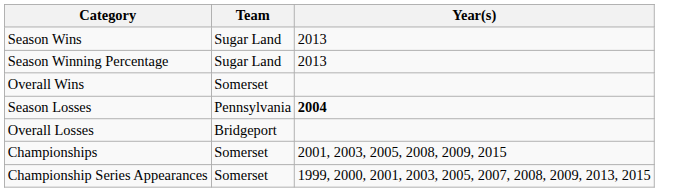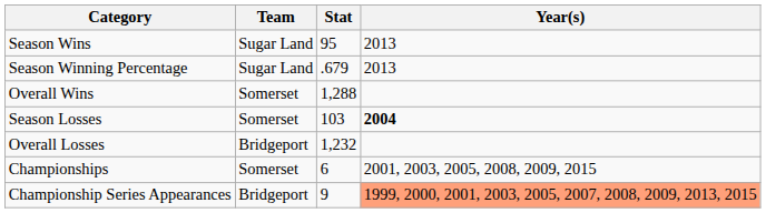 <table class="wikitable">
 <tr>
 <th>Category</th>
 <th>Team</th>
+<th>Stat</th>
 <th>Year(s)</th>
 </tr>
 <tr>
 <td>Season Wins</td>
 <td>Sugar Land</td>
+<td>95</td>
 <td>2013</td>
 </tr>
 <tr>
 <td>Season Winning Percentage</td>
 <td>Sugar Land</td>
+<td>.679</td>
 <td>2013</td>
 </tr>
 <tr>
 <td>Overall Wins</td>
 <td>Somerset</td>
+<td>1,288</td>
 <td></td>
 </tr>
 <tr>
 <td>Season Losses</td>
-<td>Pennsylvania</td>
+<td>Somerset</td>
+<td>103</td>
 <td><strong>2004</strong></td>
 </tr>
 <tr>
 <td>Overall Losses</td>
 <td>Bridgeport</td>
+<td>1,232</td>
 <td></td>
 </tr>
 <tr>
 <td>Championships</td>
 <td>Somerset</td>
+<td>6</td>
 <td>2001, 2003, 2005, 2008, 2009, 2015</td>
 </tr>
 <tr>
 <td>Championship Series Appearances</td>
-<td>Somerset</td>
-<td>1999, 2000, 2001, 2003, 2005, 2007, 2008, 2009, 2013, 2015</td>
+<td>Bridgeport</td>
+<td>9</td>
+<td style="background: lightsalmon;">1999, 2000, 2001, 2003, 2005, 2007, 2008, 2009, 2013, 2015</td>
 </tr>
 </table>
